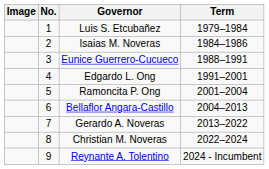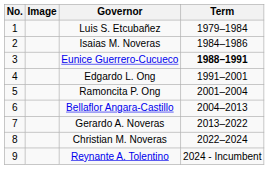 <table class="wikitable" style="text-align:center;">
 <tr>
+<th>No.</th>
 <th>Image</th>
-<th>No.</th>
 <th>Governor</th>
 <th>Term</th>
 </tr>
 <tr>
+<td>1</td>
 <td></td>
-<td>1</td>
 <td>Luis S. Etcubañez</td>
 <td>1979–1984</td>
 </tr>
 <tr>
+<td>2</td>
 <td></td>
-<td>2</td>
 <td>Isaias M. Noveras</td>
 <td>1984–1986</td>
 </tr>
 <tr>
+<td>3</td>
 <td></td>
-<td>3</td>
 <td><a href='#'>Eunice Guerrero-Cucueco</a></td>
-<td>1988–1991</td>
+<td><strong>1988–1991</strong></td>
 </tr>
 <tr>
+<td>4</td>
 <td></td>
-<td>4</td>
 <td>Edgardo L. Ong</td>
 <td>1991–2001</td>
 </tr>
 <tr>
+<td>5</td>
 <td></td>
-<td>5</td>
 <td>Ramoncita P. Ong</td>
 <td>2001–2004</td>
 </tr>
 <tr>
+<td>6</td>
 <td></td>
-<td>6</td>
 <td><a href='#'>Bellaflor Angara-Castillo</a></td>
 <td>2004–2013</td>
 </tr>
 <tr>
+<td>7</td>
 <td></td>
-<td>7</td>
 <td>Gerardo A. Noveras</td>
 <td>2013–2022</td>
 </tr>
 <tr>
+<td>8</td>
 <td></td>
-<td>8</td>
 <td>Christian M. Noveras</td>
 <td>2022–2024</td>
 </tr>
 <tr>
+<td>9</td>
 <td></td>
-<td>9</td>
 <td><a href='#'>Reynante A. Tolentino</a></td>
 <td>2024 - Incumbent</td>
 </tr>
 </table>
